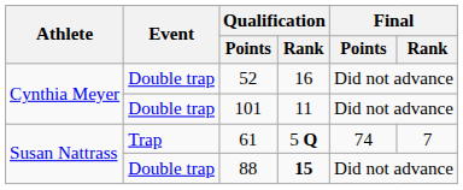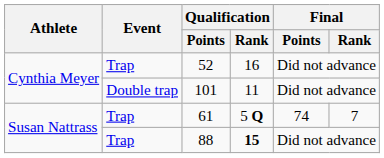 <table class="wikitable" style="font-size:90%">
 <tr>
 <th rowspan="2">Athlete</th>
 <th rowspan="2">Event</th>
 <th colspan=2>Qualification</th>
 <th colspan=2>Final</th>
 </tr>
 <tr style="font-size:95%">
 <th>Points</th>
 <th>Rank</th>
 <th>Points</th>
 <th>Rank</th>
 </tr>
 <tr align=center>
 <td align=left rowspan=2><a href='#'>Cynthia Meyer</a></td>
-<td align=left><a href='#'>Double trap</a></td>
+<td align=left><a href='#'>Trap</a></td>
 <td>52</td>
 <td>16</td>
 <td colspan=2>Did not advance</td>
 </tr>
 <tr align=center>
 <td align=left><a href='#'>Double trap</a></td>
 <td>101</td>
 <td>11</td>
 <td colspan=2>Did not advance</td>
 </tr>
 <tr align=center>
 <td align=left rowspan=2><a href='#'>Susan Nattrass</a></td>
 <td align=left><a href='#'>Trap</a></td>
 <td>61</td>
 <td>5 <strong>Q</strong></td>
 <td>74</td>
 <td>7</td>
 </tr>
 <tr align=center>
-<td align=left><a href='#'>Double trap</a></td>
+<td align=left><a href='#'>Trap</a></td>
 <td>88</td>
 <td><strong>15</strong></td>
 <td colspan=2>Did not advance</td>
 </tr>
 </table>
